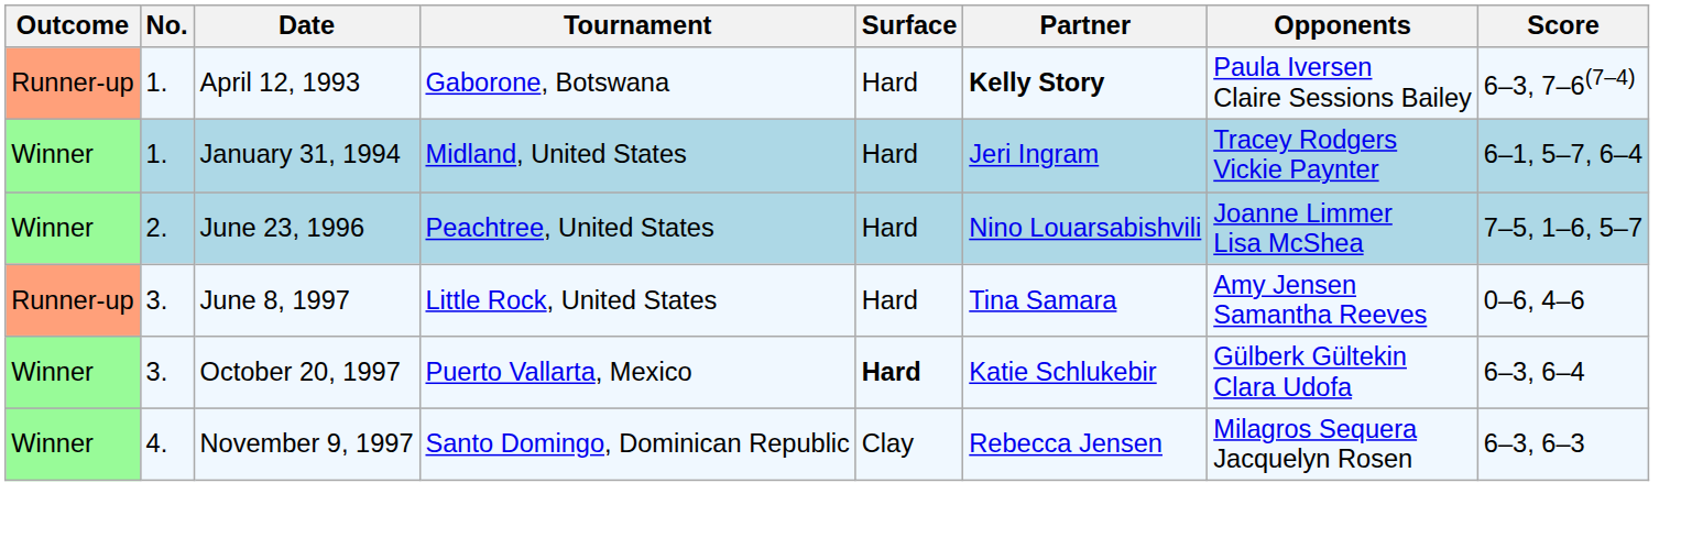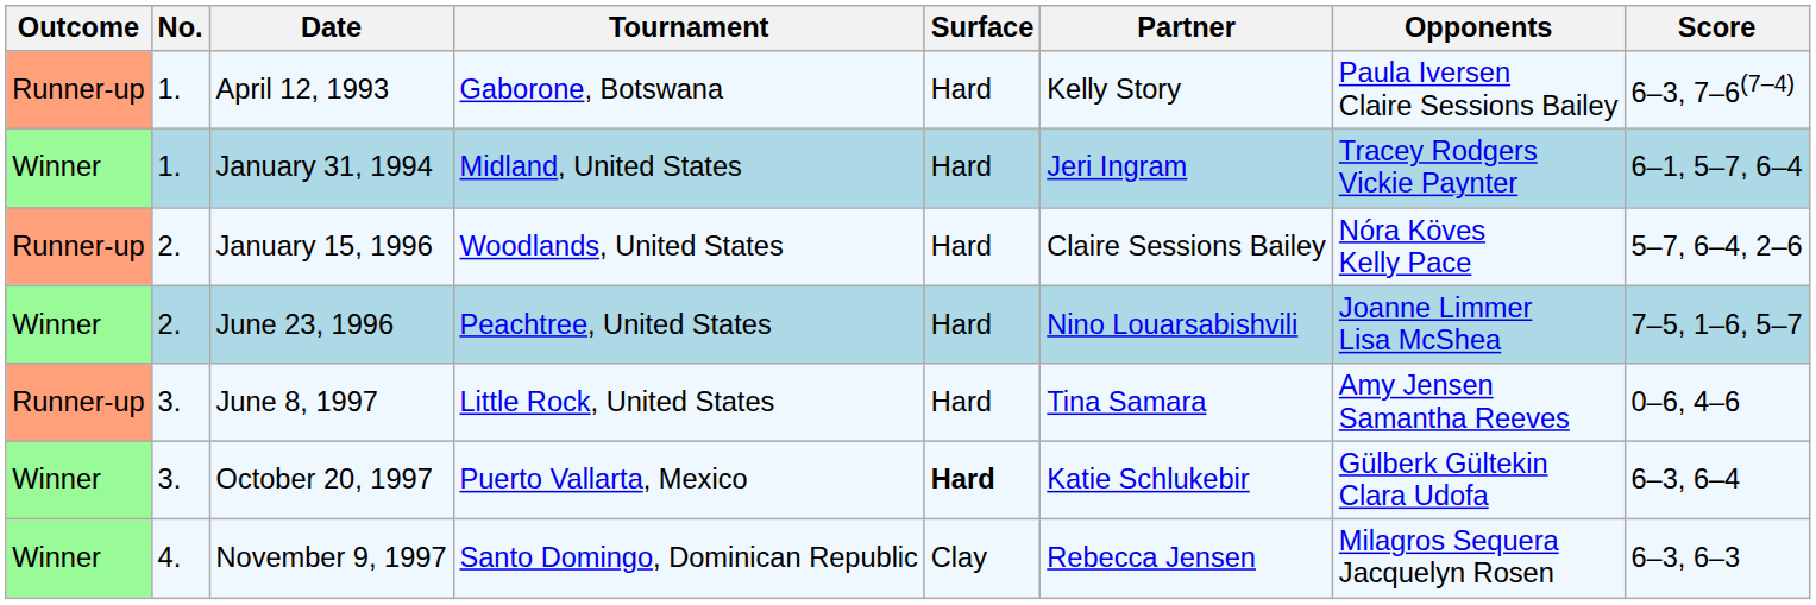 <table class="sortable wikitable" style=font-size:97%>
 <tr>
 <th>Outcome</th>
 <th>No.</th>
 <th>Date</th>
 <th>Tournament</th>
 <th>Surface</th>
 <th>Partner</th>
 <th>Opponents</th>
 <th>Score</th>
 </tr>
 <tr style="background:#f0f8ff;">
 <td style="background:#ffa07a;">Runner-up</td>
 <td>1.</td>
 <td>April 12, 1993</td>
 <td><a href='#'>Gaborone</a>, Botswana</td>
 <td>Hard</td>
-<td><strong> Kelly Story</strong></td>
+<td> Kelly Story</td>
 <td> <a href='#'>Paula Iversen</a> <br>  Claire Sessions Bailey</td>
 <td>6–3, 7–6<sup>(7–4)</sup></td>
 </tr>
 <tr style="background:lightblue;">
 <td bgcolor="98FB98">Winner</td>
 <td>1.</td>
 <td>January 31, 1994</td>
 <td><a href='#'>Midland</a>, United States</td>
 <td>Hard</td>
 <td> <a href='#'>Jeri Ingram</a></td>
 <td> <a href='#'>Tracey Rodgers</a> <br>  <a href='#'>Vickie Paynter</a></td>
 <td>6–1, 5–7, 6–4</td>
+</tr>
+<tr style="background:#f0f8ff;">
+<td bgcolor="FFA07A">Runner-up</td>
+<td>2.</td>
+<td>January 15, 1996</td>
+<td><a href='#'>Woodlands</a>, United States</td>
+<td>Hard</td>
+<td> Claire Sessions Bailey</td>
+<td> <a href='#'>Nóra Köves</a> <br>  <a href='#'>Kelly Pace</a></td>
+<td>5–7, 6–4, 2–6</td>
 </tr>
 <tr style="background:lightblue;">
 <td bgcolor="98FB98">Winner</td>
 <td>2.</td>
 <td>June 23, 1996</td>
 <td><a href='#'>Peachtree</a>, United States</td>
 <td>Hard</td>
 <td> <a href='#'>Nino Louarsabishvili</a></td>
 <td> <a href='#'>Joanne Limmer</a> <br>  <a href='#'>Lisa McShea</a></td>
 <td>7–5, 1–6, 5–7</td>
 </tr>
 <tr style="background:#f0f8ff;">
 <td style="background:#ffa07a;">Runner-up</td>
 <td>3.</td>
 <td>June 8, 1997</td>
 <td><a href='#'>Little Rock</a>, United States</td>
 <td>Hard</td>
 <td> <a href='#'>Tina Samara</a></td>
 <td> <a href='#'>Amy Jensen</a><br> <a href='#'>Samantha Reeves</a></td>
 <td>0–6, 4–6</td>
 </tr>
 <tr bgcolor=f0f8ff>
 <td style="background:#98fb98;">Winner</td>
 <td>3.</td>
 <td>October 20, 1997</td>
 <td><a href='#'>Puerto Vallarta</a>, Mexico</td>
 <td><strong>Hard</strong></td>
 <td> <a href='#'>Katie Schlukebir</a></td>
 <td> <a href='#'>Gülberk Gültekin</a> <br>  <a href='#'>Clara Udofa</a></td>
 <td>6–3, 6–4</td>
 </tr>
 <tr style="background:#f0f8ff;">
 <td style="background:#98fb98;">Winner</td>
 <td>4.</td>
 <td>November 9, 1997</td>
 <td><a href='#'>Santo Domingo</a>, Dominican Republic</td>
 <td>Clay</td>
 <td> <a href='#'>Rebecca Jensen</a></td>
 <td> <a href='#'>Milagros Sequera</a> <br>  Jacquelyn Rosen</td>
 <td>6–3, 6–3</td>
 </tr>
 </table>
